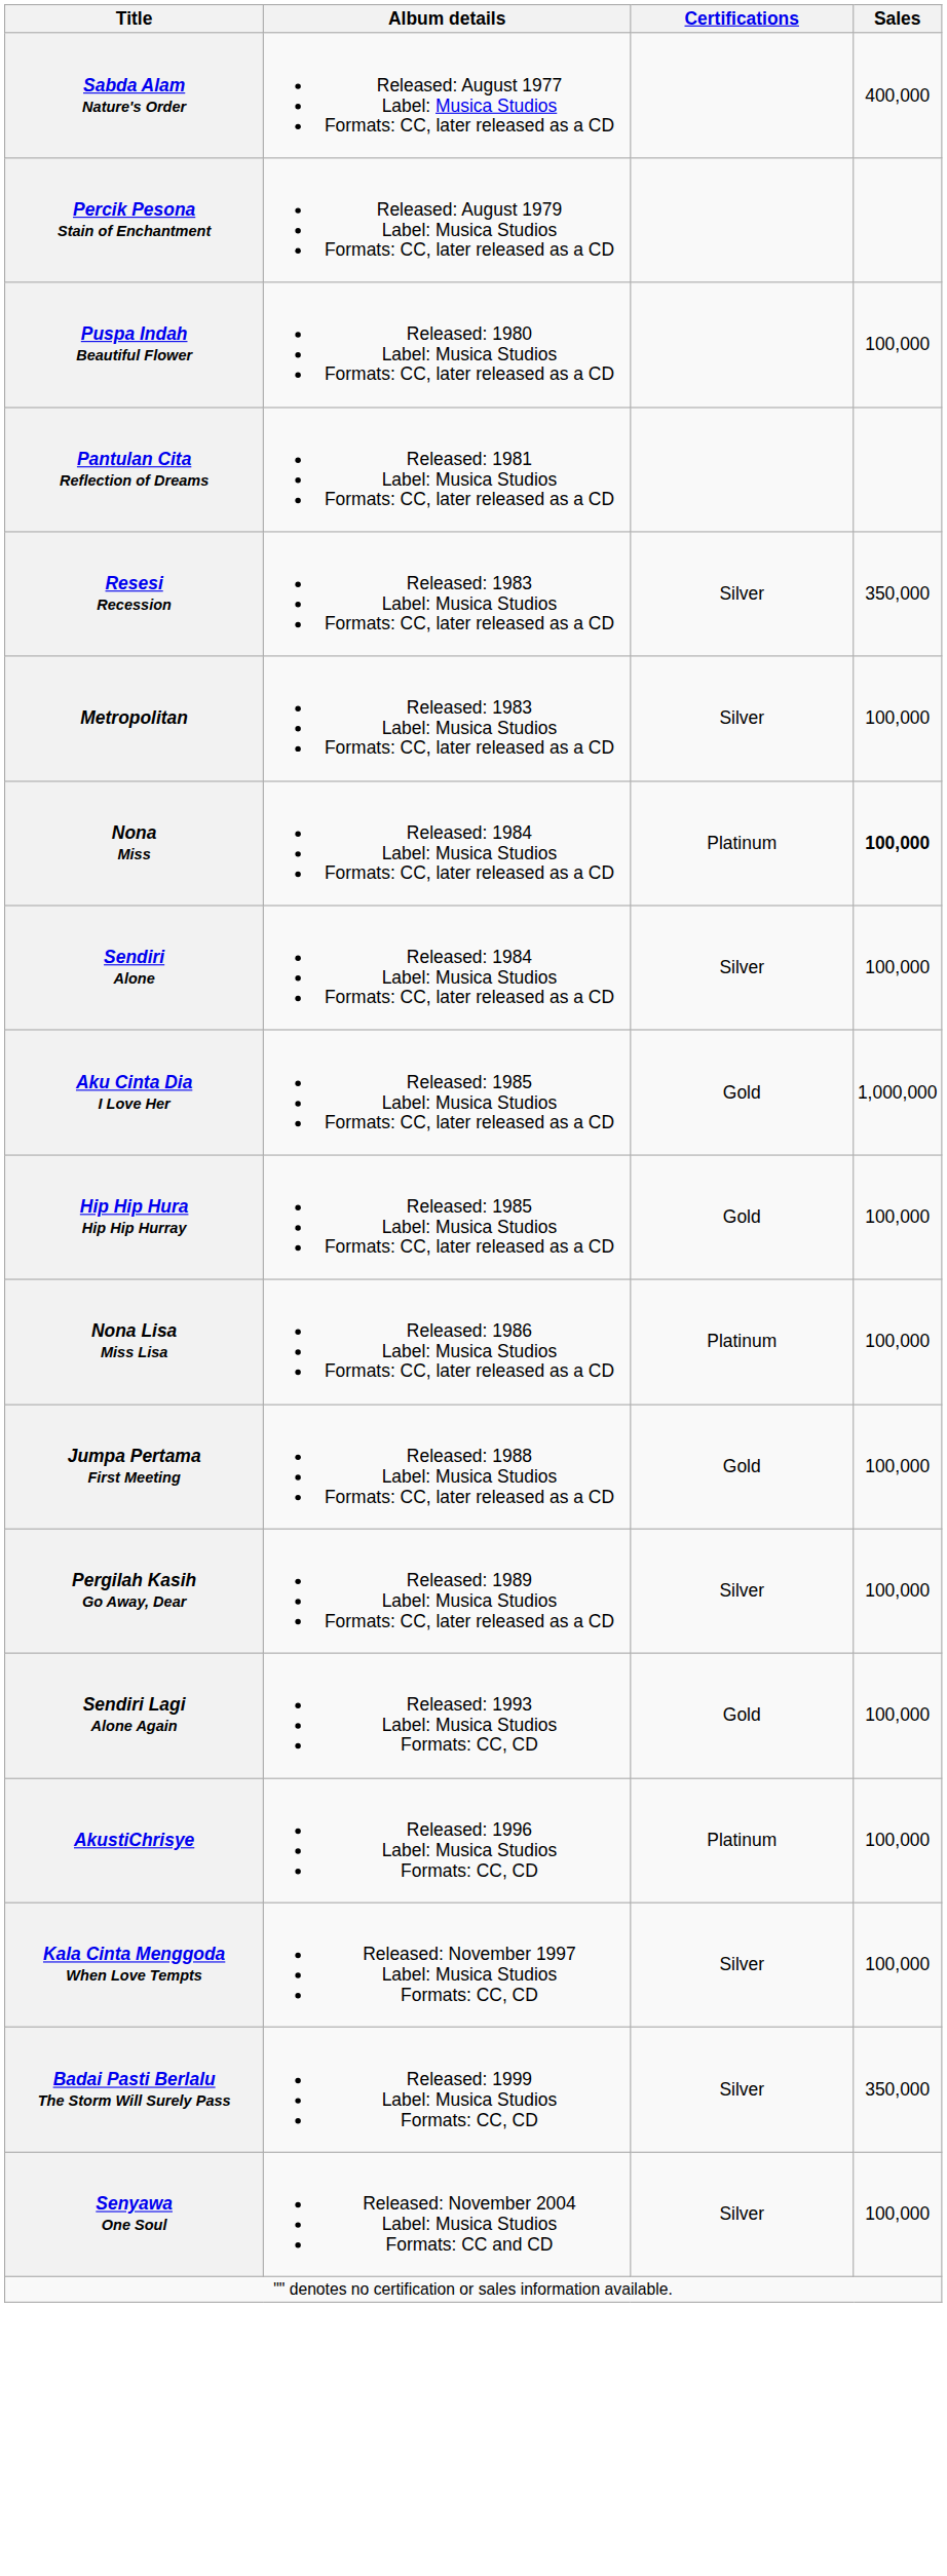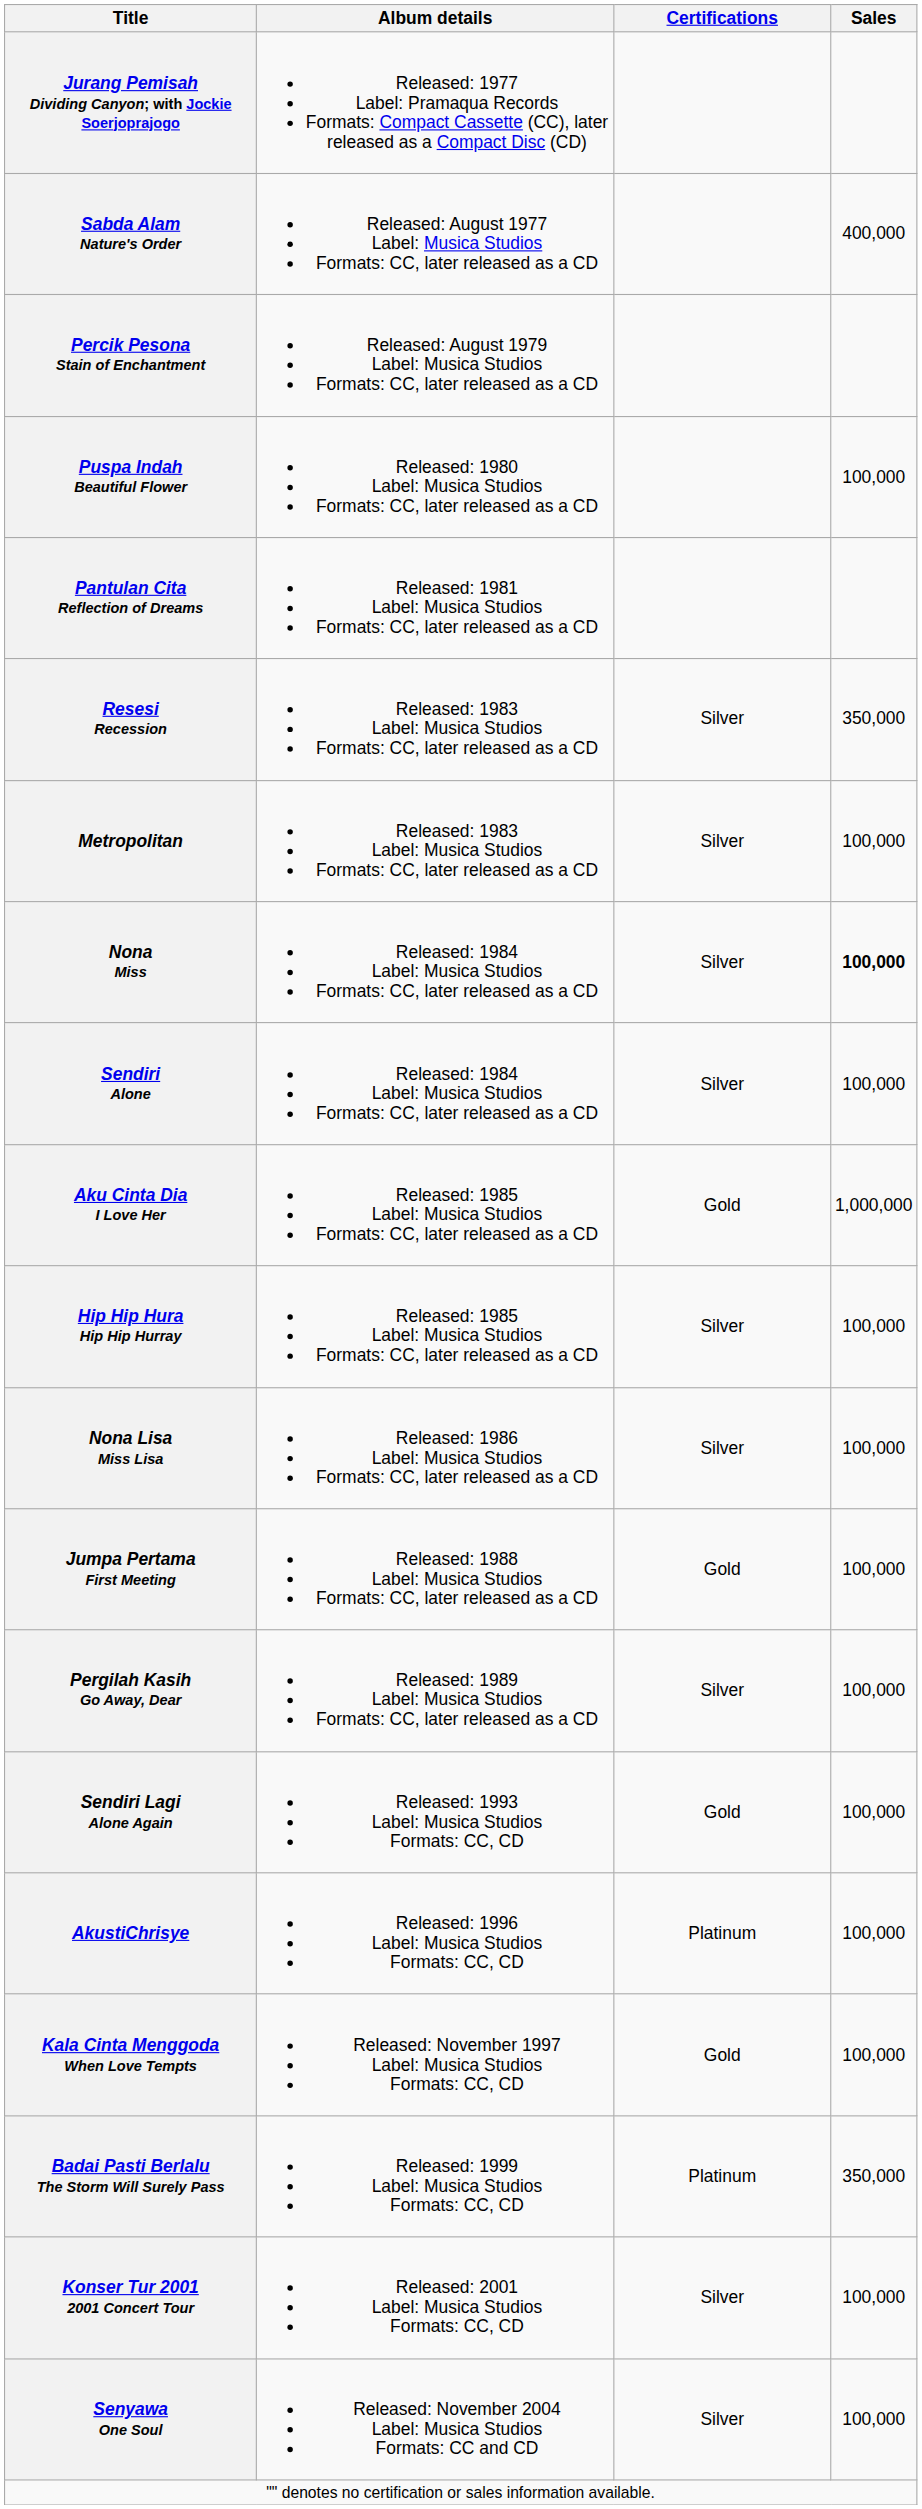 <table class="wikitable plainrowheaders" style="text-align:center;">
 <tr>
 <th scope="col" style="width:14em;">Title</th>
 <th scope="col" style="width:20em;">Album details</th>
 <th scope="col" style="width:12em;"><a href='#'>Certifications</a></th>
 <th scope="col">Sales</th>
+</tr>
+<tr>
+<th scope="row"><em><a href='#'>Jurang Pemisah</a></em><br><small><em>Dividing Canyon</em>; with <a href='#'>Jockie Soerjoprajogo</a></small></th>
+<td><br><ul><li>Released: 1977</li><li>Label: Pramaqua Records</li><li>Formats: <a href='#'>Compact Cassette</a> (CC), later released as a <a href='#'>Compact Disc</a> (CD)</li></ul></td>
+<td></td>
+<td></td>
 </tr>
 <tr>
 <th scope="row"><em><a href='#'>Sabda Alam</a></em><br><small><em>Nature's Order</em></small></th>
 <td><br><ul><li>Released: August 1977</li><li>Label: <a href='#'>Musica Studios</a></li><li>Formats: CC, later released as a CD</li></ul></td>
 <td></td>
 <td>400,000</td>
 </tr>
 <tr>
 <th scope="row"><em><a href='#'>Percik Pesona</a></em><br><small><em>Stain of Enchantment</em></small></th>
 <td><br><ul><li>Released: August 1979</li><li>Label: Musica Studios</li><li>Formats:  CC, later released as a CD</li></ul></td>
 <td></td>
 <td></td>
 </tr>
 <tr>
 <th scope="row"><em><a href='#'>Puspa Indah</a></em><br><small><em>Beautiful Flower</em></small></th>
 <td><br><ul><li>Released: 1980</li><li>Label: Musica Studios</li><li>Formats:  CC, later released as a CD</li></ul></td>
 <td></td>
 <td>100,000</td>
 </tr>
 <tr>
 <th scope="row"><em><a href='#'>Pantulan Cita</a></em><br><small><em>Reflection of Dreams</em></small></th>
 <td><br><ul><li>Released: 1981</li><li>Label: Musica Studios</li><li>Formats:  CC, later released as a CD</li></ul></td>
 <td></td>
 <td></td>
 </tr>
 <tr>
 <th scope="row"><em><a href='#'>Resesi</a></em><br><small><em>Recession</em></small></th>
 <td><br><ul><li>Released: 1983</li><li>Label: Musica Studios</li><li>Formats:  CC, later released as a CD</li></ul></td>
 <td>Silver</td>
 <td>350,000</td>
 </tr>
 <tr>
 <th scope="row"><em>Metropolitan</em></th>
 <td><br><ul><li>Released: 1983</li><li>Label: Musica Studios</li><li>Formats:  CC, later released as a CD</li></ul></td>
 <td>Silver</td>
 <td>100,000</td>
 </tr>
 <tr>
 <th scope="row"><em>Nona</em><br><small><em>Miss</em></small></th>
 <td><br><ul><li>Released: 1984</li><li>Label: Musica Studios</li><li>Formats:  CC, later released as a CD</li></ul></td>
-<td>Platinum</td>
+<td>Silver</td>
 <td><strong>100,000</strong></td>
 </tr>
 <tr>
 <th scope="row"><em><a href='#'>Sendiri</a></em><br><small><em>Alone</em></small></th>
 <td><br><ul><li>Released: 1984</li><li>Label: Musica Studios</li><li>Formats:  CC, later released as a CD</li></ul></td>
 <td>Silver</td>
 <td>100,000</td>
 </tr>
 <tr>
 <th scope="row"><em><a href='#'>Aku Cinta Dia</a></em><br><small><em>I Love Her</em></small></th>
 <td><br><ul><li>Released: 1985</li><li>Label: Musica Studios</li><li>Formats:  CC, later released as a CD</li></ul></td>
 <td>Gold</td>
 <td>1,000,000</td>
 </tr>
 <tr>
 <th scope="row"><em><a href='#'>Hip Hip Hura</a></em><br><small><em>Hip Hip Hurray</em></small></th>
 <td><br><ul><li>Released: 1985</li><li>Label: Musica Studios</li><li>Formats:  CC, later released as a CD</li></ul></td>
-<td>Gold</td>
+<td>Silver</td>
 <td>100,000</td>
 </tr>
 <tr>
 <th scope="row"><em>Nona Lisa</em><br><small><em>Miss Lisa</em></small></th>
 <td><br><ul><li>Released: 1986</li><li>Label: Musica Studios</li><li>Formats:  CC, later released as a CD</li></ul></td>
-<td>Platinum</td>
+<td>Silver</td>
 <td>100,000</td>
 </tr>
 <tr>
 <th scope="row"><em>Jumpa Pertama</em><br><small><em>First Meeting</em></small></th>
 <td><br><ul><li>Released: 1988</li><li>Label: Musica Studios</li><li>Formats: CC, later released as a CD</li></ul></td>
 <td>Gold</td>
 <td>100,000</td>
 </tr>
 <tr>
 <th scope="row"><em>Pergilah Kasih</em><br><small><em>Go Away, Dear</em></small></th>
 <td><br><ul><li>Released: 1989</li><li>Label: Musica Studios</li><li>Formats: CC, later released as a CD</li></ul></td>
 <td>Silver</td>
 <td>100,000</td>
 </tr>
 <tr>
 <th scope="row"><em>Sendiri Lagi</em><br><small><em>Alone Again</em></small></th>
 <td><br><ul><li>Released: 1993</li><li>Label: Musica Studios</li><li>Formats: CC, CD</li></ul></td>
 <td>Gold</td>
 <td>100,000</td>
 </tr>
 <tr>
 <th scope="row"><em><a href='#'>AkustiChrisye</a></em></th>
 <td><br><ul><li>Released: 1996</li><li>Label: Musica Studios</li><li>Formats: CC, CD</li></ul></td>
 <td>Platinum</td>
 <td>100,000</td>
 </tr>
 <tr>
 <th scope="row"><em><a href='#'>Kala Cinta Menggoda</a></em><br><small><em>When Love Tempts</em></small></th>
 <td><br><ul><li>Released: November 1997</li><li>Label: Musica Studios</li><li>Formats: CC, CD</li></ul></td>
-<td>Silver</td>
+<td>Gold</td>
 <td>100,000</td>
 </tr>
 <tr>
 <th scope="row"><em><a href='#'>Badai Pasti Berlalu</a></em><br><small><em>The Storm Will Surely Pass</em></small></th>
 <td><br><ul><li>Released: 1999</li><li>Label: Musica Studios</li><li>Formats: CC, CD</li></ul></td>
+<td>Platinum</td>
+<td>350,000</td>
+</tr>
+<tr>
+<th scope="row"><em><a href='#'>Konser Tur 2001</a></em><br><small><em>2001 Concert Tour</em></small></th>
+<td><br><ul><li>Released: 2001</li><li>Label: Musica Studios</li><li>Formats: CC, CD</li></ul></td>
 <td>Silver</td>
-<td>350,000</td>
+<td>100,000</td>
 </tr>
 <tr>
 <th scope="row"><em><a href='#'>Senyawa</a></em><br><small><em>One Soul</em></small></th>
 <td><br><ul><li>Released: November 2004</li><li>Label: Musica Studios</li><li>Formats: CC and CD</li></ul></td>
 <td>Silver</td>
 <td>100,000</td>
 </tr>
 <tr>
 <td colspan="4" style="font-size:90%">"" denotes no certification or sales information available.</td>
 </tr>
 </table>
